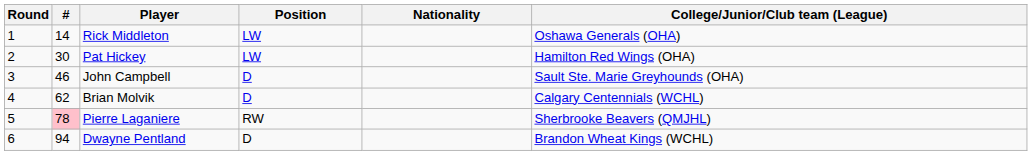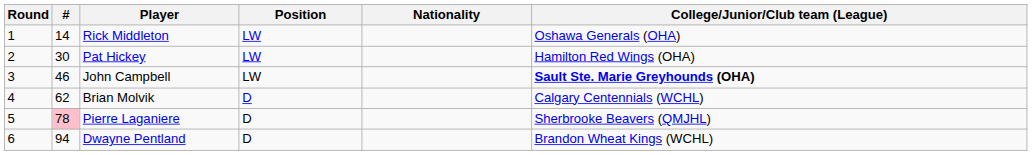 <table class="wikitable">
 <tr>
 <th bgcolor="#DDDDFF" width="2.00%">Round</th>
 <th bgcolor="#DDDDFF" width="2.75%">#</th>
 <th bgcolor="#DDDDFF" width="16.0%">Player</th>
 <th bgcolor="#DDDDFF" width="12.25%">Position</th>
 <th bgcolor="#DDDDFF" width="17.0%">Nationality</th>
 <th bgcolor="#DDDDFF" width="100.0%">College/Junior/Club team (League)</th>
 </tr>
 <tr>
 <td>1</td>
 <td>14</td>
 <td><a href='#'>Rick Middleton</a></td>
 <td><a href='#'>LW</a></td>
 <td></td>
 <td><a href='#'>Oshawa Generals</a> (<a href='#'>OHA</a>)</td>
 </tr>
 <tr>
 <td>2</td>
 <td>30</td>
 <td><a href='#'>Pat Hickey</a></td>
 <td><a href='#'>LW</a></td>
 <td></td>
 <td><a href='#'>Hamilton Red Wings</a> (OHA)</td>
 </tr>
 <tr>
 <td>3</td>
 <td>46</td>
 <td>John Campbell</td>
-<td><a href='#'>D</a></td>
+<td>LW</td>
 <td></td>
-<td><a href='#'>Sault Ste. Marie Greyhounds</a> (OHA)</td>
+<td><strong><a href='#'>Sault Ste. Marie Greyhounds</a> (OHA)</strong></td>
 </tr>
 <tr>
 <td>4</td>
 <td>62</td>
 <td>Brian Molvik</td>
 <td><a href='#'>D</a></td>
 <td></td>
 <td><a href='#'>Calgary Centennials</a> (<a href='#'>WCHL</a>)</td>
 </tr>
 <tr>
 <td>5</td>
 <td style="background: pink;">78</td>
 <td><a href='#'>Pierre Laganiere</a></td>
-<td>RW</td>
+<td>D</td>
 <td></td>
 <td><a href='#'>Sherbrooke Beavers</a> (<a href='#'>QMJHL</a>)</td>
 </tr>
 <tr>
 <td>6</td>
 <td>94</td>
 <td><a href='#'>Dwayne Pentland</a></td>
 <td>D</td>
 <td></td>
 <td><a href='#'>Brandon Wheat Kings</a> (WCHL)</td>
 </tr>
 </table>
